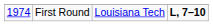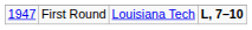 <table class="wikitable">
 <tr>
 </tr>
 <tr align="center">
-<td><a href='#'>1974</a></td>
+<td><a href='#'>1947</a></td>
 <td>First Round</td>
 <td><a href='#'>Louisiana Tech</a></td>
 <td><strong>L, 7–10</strong></td>
 </tr>
 </table>
